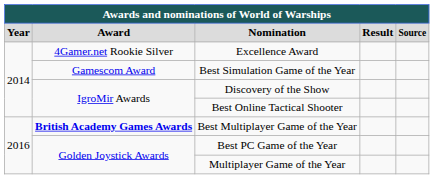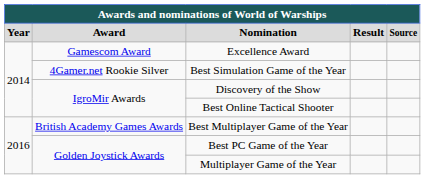 <table class="wikitable collapsible" style="text-align:center; font-size:95%; text-align:left">
 <tr>
 <th style="color: white; border-color: #4169E1; background-color: #1b5959" colspan=8>Awards and nominations of World of Warships</th>
 </tr>
 <tr>
 <th style="background:#DCDCDC;" width="30">Year</th>
 <th style="background:#DCDCDC;">Award</th>
 <th style="background:#DCDCDC;">Nomination</th>
 <th style="background:#DCDCDC;">Result</th>
 <th style="background:#DCDCDC;" width="30"><small>Source</small></th>
 </tr>
 <tr>
 <td align="center" rowspan="4">2014</td>
-<td align="center"><a href='#'>4Gamer.net</a> Rookie Silver</td>
+<td align="center"><a href='#'>Gamescom Award</a></td>
 <td align="center">Excellence Award</td>
 <td></td>
 <td align="center"></td>
 </tr>
 <tr>
-<td align="center"><a href='#'>Gamescom Award</a></td>
+<td align="center"><a href='#'>4Gamer.net</a> Rookie Silver</td>
 <td align="center">Best Simulation Game of the Year</td>
 <td></td>
 <td align="center"></td>
 </tr>
 <tr>
 <td align="center" rowspan="2"><a href='#'>IgroMir</a> Awards</td>
 <td align="center">Discovery of the Show</td>
 <td></td>
 <td align="center"></td>
 </tr>
 <tr>
 <td align="center">Best Online Tactical Shooter</td>
 <td></td>
 <td align="center"></td>
 </tr>
 <tr>
 <td align="center" rowspan="3">2016</td>
-<td align="center"><strong><a href='#'>British Academy Games Awards</a></strong></td>
+<td align="center"><a href='#'>British Academy Games Awards</a></td>
 <td align="center">Best Multiplayer Game of the Year</td>
 <td></td>
 <td align="center"></td>
 </tr>
 <tr>
 <td align="center" rowspan="2"><a href='#'>Golden Joystick Awards</a></td>
 <td align="center">Best PC Game of the Year</td>
 <td></td>
 <td align="center"></td>
 </tr>
 <tr>
 <td align="center">Multiplayer Game of the Year</td>
 <td></td>
 <td align="center"></td>
 </tr>
 </table>
